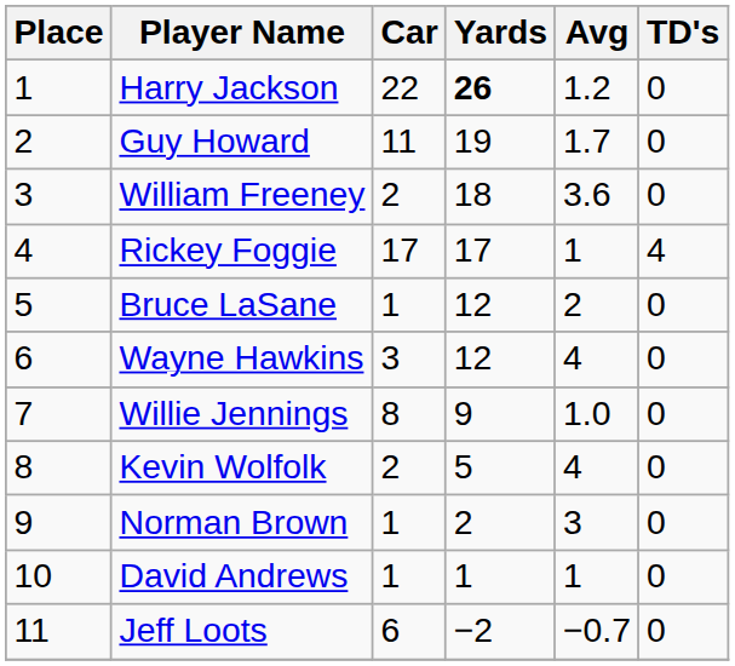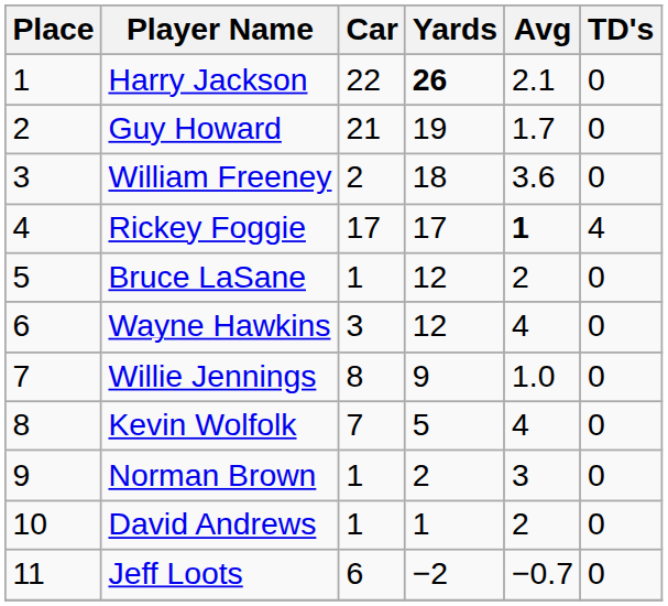 <table class="wikitable">
 <tr>
 <th>Place</th>
 <th>Player Name</th>
 <th>Car</th>
 <th>Yards</th>
 <th>Avg</th>
 <th>TD's</th>
 </tr>
 <tr>
 <td>1</td>
 <td><a href='#'>Harry Jackson</a></td>
 <td>22</td>
 <td><strong>26</strong></td>
-<td>1.2</td>
+<td>2.1</td>
 <td>0</td>
 </tr>
 <tr>
 <td>2</td>
 <td><a href='#'>Guy Howard</a></td>
-<td>11</td>
+<td>21</td>
 <td>19</td>
 <td>1.7</td>
 <td>0</td>
 </tr>
 <tr>
 <td>3</td>
 <td><a href='#'>William Freeney</a></td>
 <td>2</td>
 <td>18</td>
 <td>3.6</td>
 <td>0</td>
 </tr>
 <tr>
 <td>4</td>
 <td><a href='#'>Rickey Foggie</a></td>
 <td>17</td>
 <td>17</td>
-<td>1</td>
+<td><strong>1</strong></td>
 <td>4</td>
 </tr>
 <tr>
 <td>5</td>
 <td><a href='#'>Bruce LaSane</a></td>
 <td>1</td>
 <td>12</td>
 <td>2</td>
 <td>0</td>
 </tr>
 <tr>
 <td>6</td>
 <td><a href='#'>Wayne Hawkins</a></td>
 <td>3</td>
 <td>12</td>
 <td>4</td>
 <td>0</td>
 </tr>
 <tr>
 <td>7</td>
 <td><a href='#'>Willie Jennings</a></td>
 <td>8</td>
 <td>9</td>
 <td>1.0</td>
 <td>0</td>
 </tr>
 <tr>
 <td>8</td>
 <td><a href='#'>Kevin Wolfolk</a></td>
-<td>2</td>
+<td>7</td>
 <td>5</td>
 <td>4</td>
 <td>0</td>
 </tr>
 <tr>
 <td>9</td>
 <td><a href='#'>Norman Brown</a></td>
 <td>1</td>
 <td>2</td>
 <td>3</td>
 <td>0</td>
 </tr>
 <tr>
 <td>10</td>
 <td><a href='#'>David Andrews</a></td>
 <td>1</td>
 <td>1</td>
-<td>1</td>
+<td>2</td>
 <td>0</td>
 </tr>
 <tr>
 <td>11</td>
 <td><a href='#'>Jeff Loots</a></td>
 <td>6</td>
 <td>−2</td>
 <td>−0.7</td>
 <td>0</td>
 </tr>
 <tr>
 </tr>
 </table>
